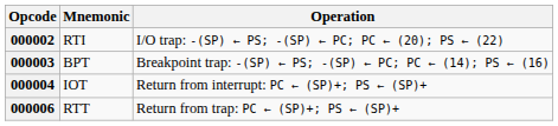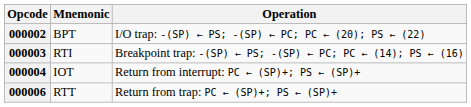 <table class="wikitable">
 <tr>
 <th>Opcode</th>
 <th>Mnemonic</th>
 <th>Operation</th>
 </tr>
 <tr>
 <th>000002</th>
-<td>RTI</td>
+<td>BPT</td>
 <td>I/O trap: <code>-(SP) ← PS; -(SP) ← PC; PC ← (20); PS ← (22)</code></td>
 </tr>
 <tr>
 <th>000003</th>
-<td>BPT</td>
+<td>RTI</td>
 <td>Breakpoint trap: <code>-(SP) ← PS; -(SP) ← PC; PC ← (14); PS ← (16)</code></td>
 </tr>
 <tr>
 <th>000004</th>
 <td>IOT</td>
 <td>Return from interrupt: <code>PC ← (SP)+; PS ← (SP)+</code></td>
 </tr>
 <tr>
 <th>000006</th>
 <td>RTT</td>
 <td>Return from trap: <code>PC ← (SP)+; PS ← (SP)+</code></td>
 </tr>
 </table>
